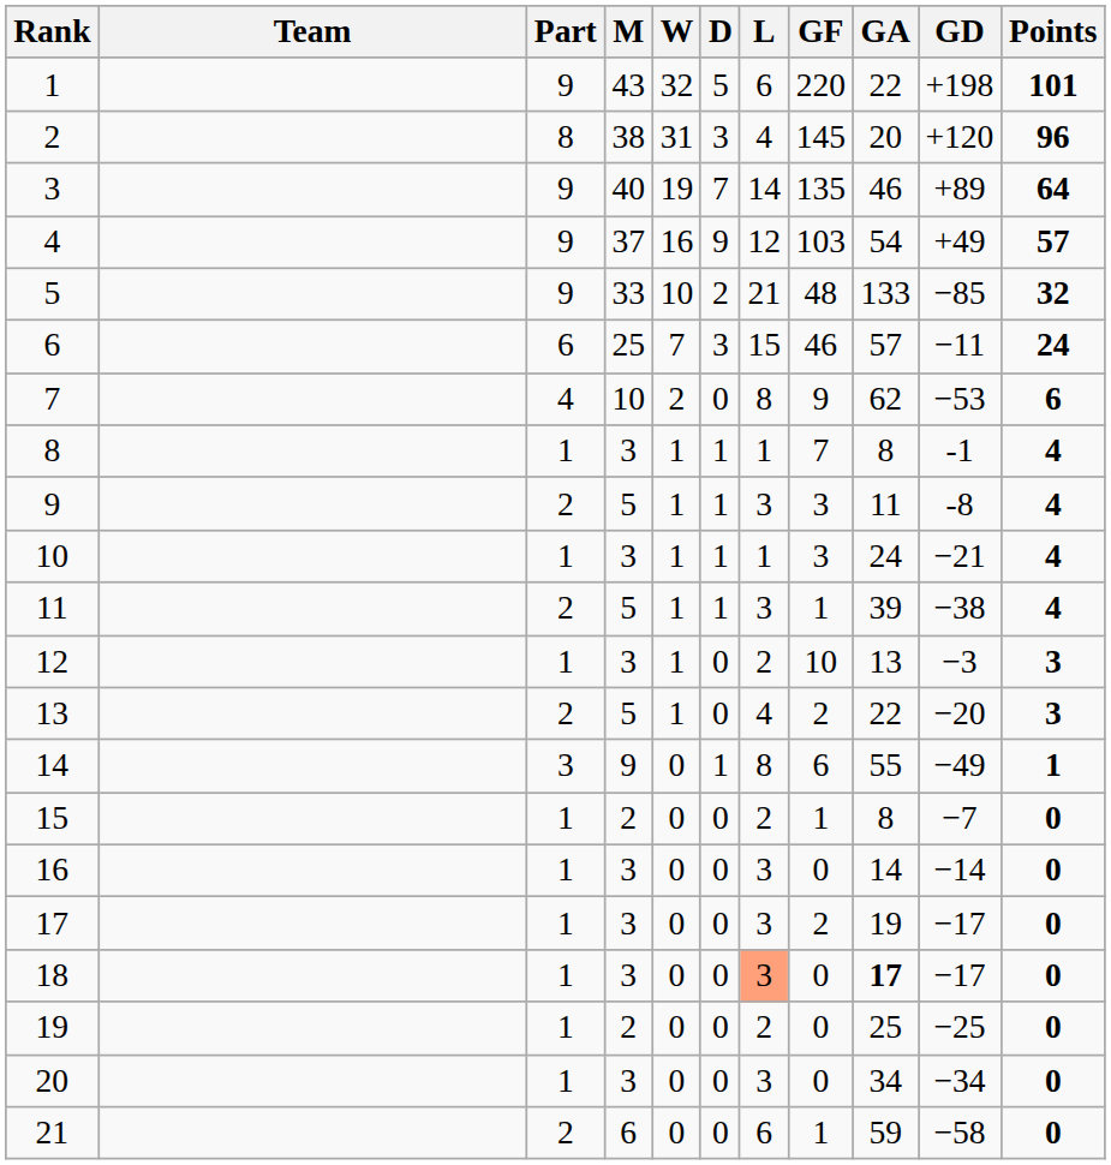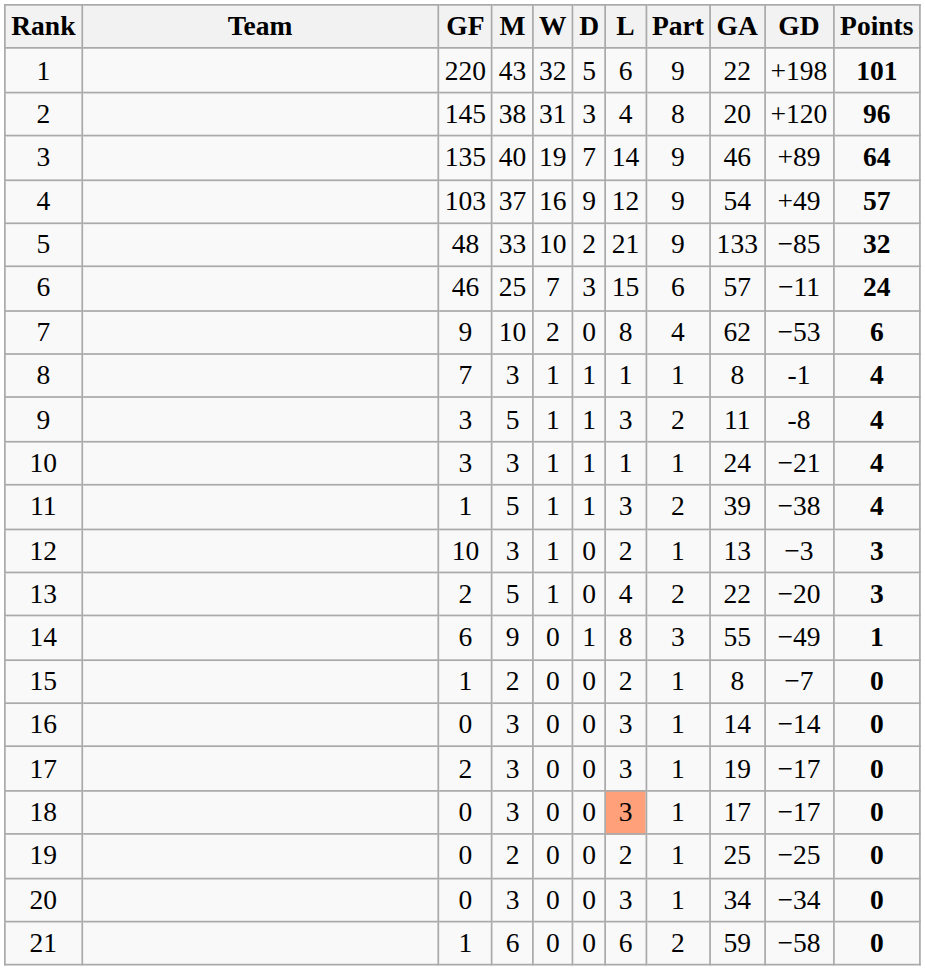 <table class="wikitable sortable" style="text-align:center">
 <tr>
 <th>Rank</th>
 <th width=200>Team</th>
-<th>Part</th>
+<th>GF</th>
 <th>M</th>
 <th>W</th>
 <th>D</th>
 <th>L</th>
-<th>GF</th>
+<th>Part</th>
 <th>GA</th>
 <th>GD</th>
 <th>Points</th>
 </tr>
 <tr>
 <td>1</td>
 <td align=left></td>
-<td>9</td>
+<td>220</td>
 <td>43</td>
 <td>32</td>
 <td>5</td>
 <td>6</td>
-<td>220</td>
+<td>9</td>
 <td>22</td>
 <td>+198</td>
 <td><strong>101</strong></td>
 </tr>
 <tr>
 <td>2</td>
 <td align=left></td>
-<td>8</td>
+<td>145</td>
 <td>38</td>
 <td>31</td>
 <td>3</td>
 <td>4</td>
-<td>145</td>
+<td>8</td>
 <td>20</td>
 <td>+120</td>
 <td><strong>96</strong></td>
 </tr>
 <tr>
 <td>3</td>
 <td align=left></td>
-<td>9</td>
+<td>135</td>
 <td>40</td>
 <td>19</td>
 <td>7</td>
 <td>14</td>
-<td>135</td>
+<td>9</td>
 <td>46</td>
 <td>+89</td>
 <td><strong>64</strong></td>
 </tr>
 <tr>
 <td>4</td>
 <td align=left></td>
-<td>9</td>
+<td>103</td>
 <td>37</td>
 <td>16</td>
 <td>9</td>
 <td>12</td>
-<td>103</td>
+<td>9</td>
 <td>54</td>
 <td>+49</td>
 <td><strong>57</strong></td>
 </tr>
 <tr>
 <td>5</td>
 <td align=left></td>
-<td>9</td>
+<td>48</td>
 <td>33</td>
 <td>10</td>
 <td>2</td>
 <td>21</td>
-<td>48</td>
+<td>9</td>
 <td>133</td>
 <td>−85</td>
 <td><strong>32</strong></td>
 </tr>
 <tr>
 <td>6</td>
 <td align=left></td>
-<td>6</td>
+<td>46</td>
 <td>25</td>
 <td>7</td>
 <td>3</td>
 <td>15</td>
-<td>46</td>
+<td>6</td>
 <td>57</td>
 <td>−11</td>
 <td><strong>24</strong></td>
 </tr>
 <tr>
 <td>7</td>
 <td align=left></td>
-<td>4</td>
+<td>9</td>
 <td>10</td>
 <td>2</td>
 <td>0</td>
 <td>8</td>
-<td>9</td>
+<td>4</td>
 <td>62</td>
 <td>−53</td>
 <td><strong>6</strong></td>
 </tr>
 <tr>
 <td>8</td>
 <td align=left></td>
-<td>1</td>
+<td>7</td>
 <td>3</td>
 <td>1</td>
 <td>1</td>
 <td>1</td>
-<td>7</td>
+<td>1</td>
 <td>8</td>
 <td>-1</td>
 <td><strong>4</strong></td>
 </tr>
 <tr>
 <td>9</td>
 <td align=left></td>
-<td>2</td>
+<td>3</td>
 <td>5</td>
 <td>1</td>
 <td>1</td>
 <td>3</td>
-<td>3</td>
+<td>2</td>
 <td>11</td>
 <td>-8</td>
 <td><strong>4</strong></td>
 </tr>
 <tr>
 <td>10</td>
 <td align=left></td>
-<td>1</td>
+<td>3</td>
 <td>3</td>
 <td>1</td>
 <td>1</td>
 <td>1</td>
-<td>3</td>
+<td>1</td>
 <td>24</td>
 <td>−21</td>
 <td><strong>4</strong></td>
 </tr>
 <tr>
 <td>11</td>
 <td align=left></td>
-<td>2</td>
+<td>1</td>
 <td>5</td>
 <td>1</td>
 <td>1</td>
 <td>3</td>
-<td>1</td>
+<td>2</td>
 <td>39</td>
 <td>−38</td>
 <td><strong>4</strong></td>
 </tr>
 <tr>
 <td>12</td>
 <td align=left></td>
-<td>1</td>
+<td>10</td>
 <td>3</td>
 <td>1</td>
 <td>0</td>
 <td>2</td>
-<td>10</td>
+<td>1</td>
 <td>13</td>
 <td>−3</td>
 <td><strong>3</strong></td>
 </tr>
 <tr>
 <td>13</td>
 <td align=left></td>
 <td>2</td>
 <td>5</td>
 <td>1</td>
 <td>0</td>
 <td>4</td>
 <td>2</td>
 <td>22</td>
 <td>−20</td>
 <td><strong>3</strong></td>
 </tr>
 <tr>
 <td>14</td>
 <td align=left></td>
-<td>3</td>
+<td>6</td>
 <td>9</td>
 <td>0</td>
 <td>1</td>
 <td>8</td>
-<td>6</td>
+<td>3</td>
 <td>55</td>
 <td>−49</td>
 <td><strong>1</strong></td>
 </tr>
 <tr>
 <td>15</td>
 <td align=left></td>
 <td>1</td>
 <td>2</td>
 <td>0</td>
 <td>0</td>
 <td>2</td>
 <td>1</td>
 <td>8</td>
 <td>−7</td>
 <td><strong>0</strong></td>
 </tr>
 <tr>
 <td>16</td>
 <td align=left></td>
-<td>1</td>
+<td>0</td>
 <td>3</td>
 <td>0</td>
 <td>0</td>
 <td>3</td>
-<td>0</td>
+<td>1</td>
 <td>14</td>
 <td>−14</td>
 <td><strong>0</strong></td>
 </tr>
 <tr>
 <td>17</td>
 <td align=left></td>
-<td>1</td>
+<td>2</td>
 <td>3</td>
 <td>0</td>
 <td>0</td>
 <td>3</td>
-<td>2</td>
+<td>1</td>
 <td>19</td>
 <td>−17</td>
 <td><strong>0</strong></td>
 </tr>
 <tr>
 <td>18</td>
 <td align=left></td>
-<td>1</td>
+<td>0</td>
 <td>3</td>
 <td>0</td>
 <td>0</td>
 <td style="background: lightsalmon;">3</td>
-<td>0</td>
-<td><strong>17</strong></td>
+<td>1</td>
+<td>17</td>
 <td>−17</td>
 <td><strong>0</strong></td>
 </tr>
 <tr>
 <td>19</td>
 <td align=left></td>
-<td>1</td>
+<td>0</td>
 <td>2</td>
 <td>0</td>
 <td>0</td>
 <td>2</td>
-<td>0</td>
+<td>1</td>
 <td>25</td>
 <td>−25</td>
 <td><strong>0</strong></td>
 </tr>
 <tr>
 <td>20</td>
 <td align=left></td>
-<td>1</td>
+<td>0</td>
 <td>3</td>
 <td>0</td>
 <td>0</td>
 <td>3</td>
-<td>0</td>
+<td>1</td>
 <td>34</td>
 <td>−34</td>
 <td><strong>0</strong></td>
 </tr>
 <tr>
 <td>21</td>
 <td align=left></td>
-<td>2</td>
+<td>1</td>
 <td>6</td>
 <td>0</td>
 <td>0</td>
 <td>6</td>
-<td>1</td>
+<td>2</td>
 <td>59</td>
 <td>−58</td>
 <td><strong>0</strong></td>
 </tr>
 </table>
